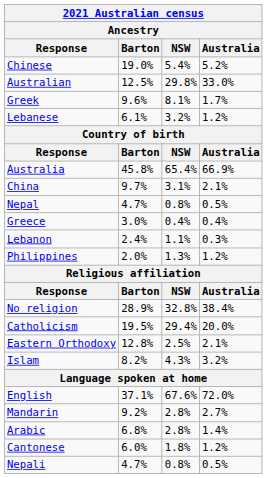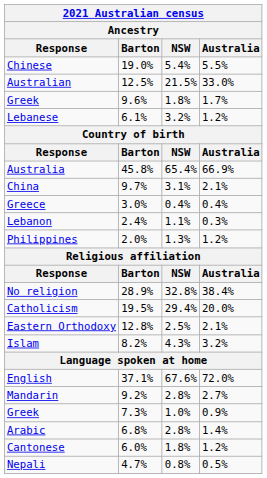 <table class="wikitable">
 <tr>
 <th colspan="4"><a href='#'>2021 Australian census</a></th>
 </tr>
 <tr>
 <th colspan="4">Ancestry</th>
 </tr>
 <tr>
 <th>Response</th>
 <th>Barton</th>
 <th>NSW</th>
 <th>Australia</th>
 </tr>
 <tr>
 <td><a href='#'>Chinese</a></td>
 <td>19.0%</td>
 <td>5.4%</td>
-<td>5.2%</td>
+<td>5.5%</td>
 </tr>
 <tr>
 <td><a href='#'>Australian</a></td>
 <td>12.5%</td>
-<td>29.8%</td>
+<td>21.5%</td>
 <td>33.0%</td>
 </tr>
 <tr>
 <td><a href='#'>Greek</a></td>
 <td>9.6%</td>
-<td>8.1%</td>
+<td>1.8%</td>
 <td>1.7%</td>
 </tr>
 <tr>
 <td><a href='#'>Lebanese</a></td>
 <td>6.1%</td>
 <td>3.2%</td>
 <td>1.2%</td>
 </tr>
 <tr>
 <th colspan="4">Country of birth</th>
 </tr>
 <tr>
 <th>Response</th>
 <th>Barton</th>
 <th>NSW</th>
 <th>Australia</th>
 </tr>
 <tr>
 <td><a href='#'>Australia</a></td>
 <td>45.8%</td>
 <td>65.4%</td>
 <td>66.9%</td>
 </tr>
 <tr>
 <td><a href='#'>China</a></td>
 <td>9.7%</td>
 <td>3.1%</td>
 <td>2.1%</td>
-</tr>
-<tr>
-<td><a href='#'>Nepal</a></td>
-<td>4.7%</td>
-<td>0.8%</td>
-<td>0.5%</td>
 </tr>
 <tr>
 <td><a href='#'>Greece</a></td>
 <td>3.0%</td>
 <td>0.4%</td>
 <td>0.4%</td>
 </tr>
 <tr>
 <td><a href='#'>Lebanon</a></td>
 <td>2.4%</td>
 <td>1.1%</td>
 <td>0.3%</td>
 </tr>
 <tr>
 <td><a href='#'>Philippines</a></td>
 <td>2.0%</td>
 <td>1.3%</td>
 <td>1.2%</td>
 </tr>
 <tr>
 <th colspan="4">Religious affiliation</th>
 </tr>
 <tr>
 <th>Response</th>
 <th>Barton</th>
 <th>NSW</th>
 <th>Australia</th>
 </tr>
 <tr>
 <td><a href='#'>No religion</a></td>
 <td>28.9%</td>
 <td>32.8%</td>
 <td>38.4%</td>
 </tr>
 <tr>
 <td><a href='#'>Catholicism</a></td>
 <td>19.5%</td>
 <td>29.4%</td>
 <td>20.0%</td>
 </tr>
 <tr>
 <td><a href='#'>Eastern Orthodoxy</a></td>
 <td>12.8%</td>
 <td>2.5%</td>
 <td>2.1%</td>
 </tr>
 <tr>
 <td><a href='#'>Islam</a></td>
 <td>8.2%</td>
 <td>4.3%</td>
 <td>3.2%</td>
 </tr>
 <tr>
 <th colspan="4">Language spoken at home</th>
 </tr>
 <tr>
 <td><a href='#'>English</a></td>
 <td>37.1%</td>
 <td>67.6%</td>
 <td>72.0%</td>
 </tr>
 <tr>
 <td><a href='#'>Mandarin</a></td>
 <td>9.2%</td>
 <td>2.8%</td>
 <td>2.7%</td>
 </tr>
 <tr>
+<td><a href='#'>Greek</a></td>
+<td>7.3%</td>
+<td>1.0%</td>
+<td>0.9%</td>
+</tr>
+<tr>
 <td><a href='#'>Arabic</a></td>
 <td>6.8%</td>
 <td>2.8%</td>
 <td>1.4%</td>
 </tr>
 <tr>
 <td><a href='#'>Cantonese</a></td>
 <td>6.0%</td>
 <td>1.8%</td>
 <td>1.2%</td>
 </tr>
 <tr>
 <td><a href='#'>Nepali</a></td>
 <td>4.7%</td>
 <td>0.8%</td>
 <td>0.5%</td>
 </tr>
 </table>
